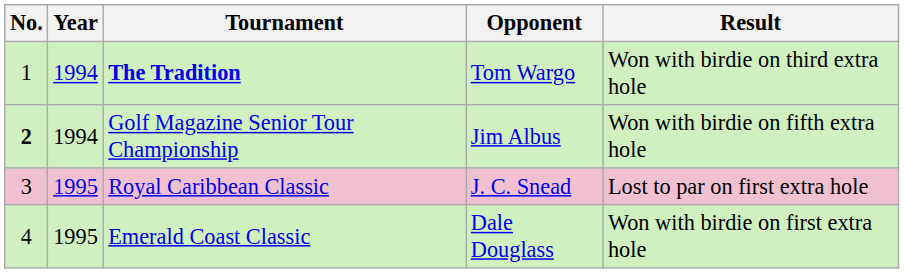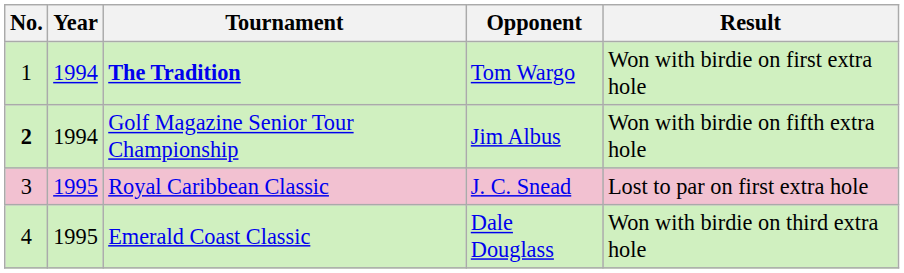 <table class="wikitable" style="font-size:95%;">
 <tr>
 <th>No.</th>
 <th>Year</th>
 <th>Tournament</th>
 <th>Opponent</th>
 <th>Result</th>
 </tr>
 <tr style="background:#D0F0C0;">
 <td align=center>1</td>
 <td><a href='#'>1994</a></td>
 <td><strong><a href='#'>The Tradition</a></strong></td>
 <td> <a href='#'>Tom Wargo</a></td>
-<td>Won with birdie on third extra hole</td>
+<td>Won with birdie on first extra hole</td>
 </tr>
 <tr style="background:#D0F0C0;">
 <td align=center><strong>2</strong></td>
 <td>1994</td>
 <td><a href='#'>Golf Magazine Senior Tour Championship</a></td>
 <td> <a href='#'>Jim Albus</a></td>
 <td>Won with birdie on fifth extra hole</td>
 </tr>
 <tr style="background:#F2C1D1;">
 <td align=center>3</td>
 <td><a href='#'>1995</a></td>
 <td><a href='#'>Royal Caribbean Classic</a></td>
 <td> <a href='#'>J. C. Snead</a></td>
 <td>Lost to par on first extra hole</td>
 </tr>
 <tr style="background:#D0F0C0;">
 <td align=center>4</td>
 <td>1995</td>
 <td><a href='#'>Emerald Coast Classic</a></td>
 <td> <a href='#'>Dale Douglass</a></td>
-<td>Won with birdie on first extra hole</td>
+<td>Won with birdie on third extra hole</td>
 </tr>
 </table>
